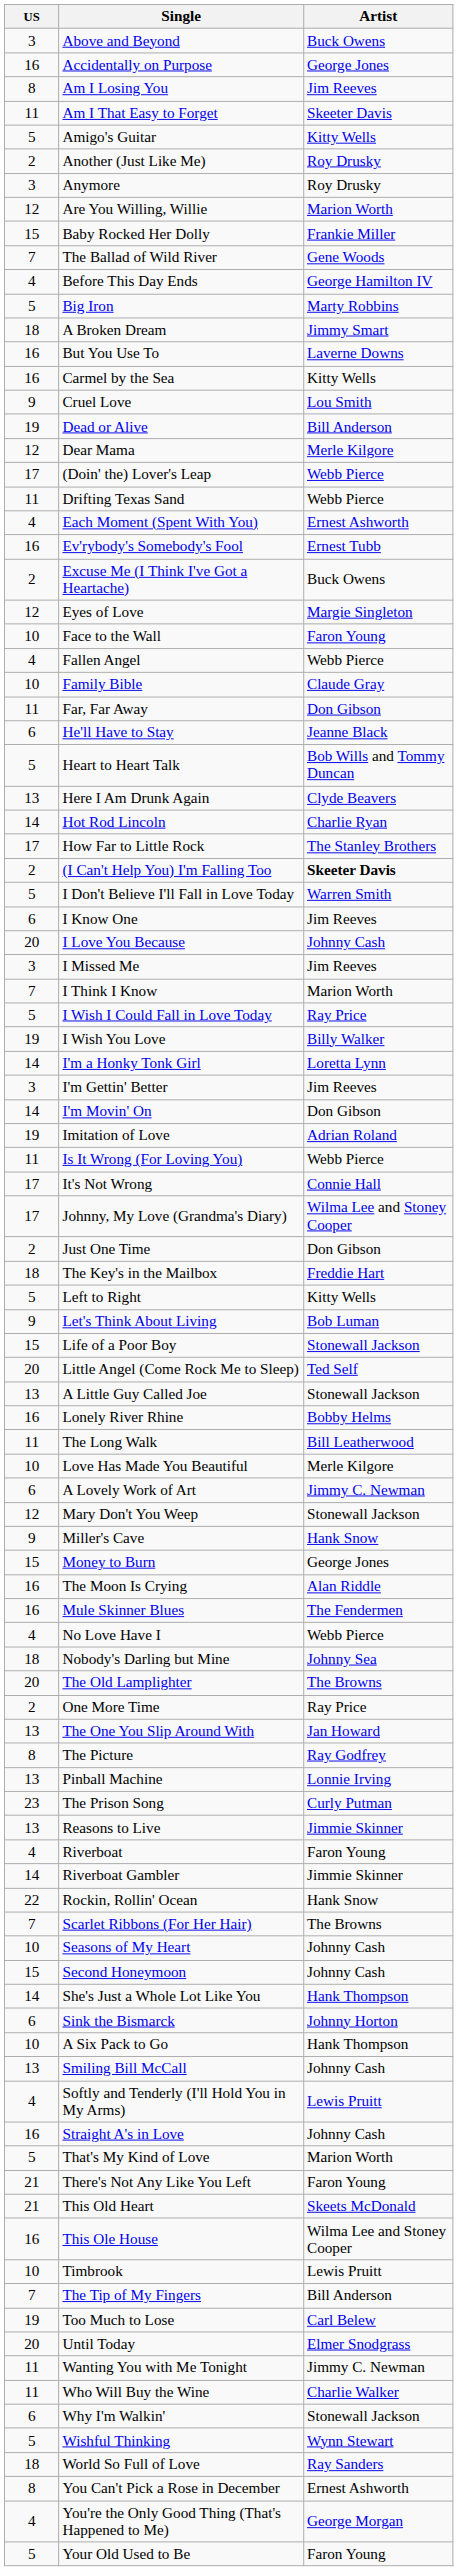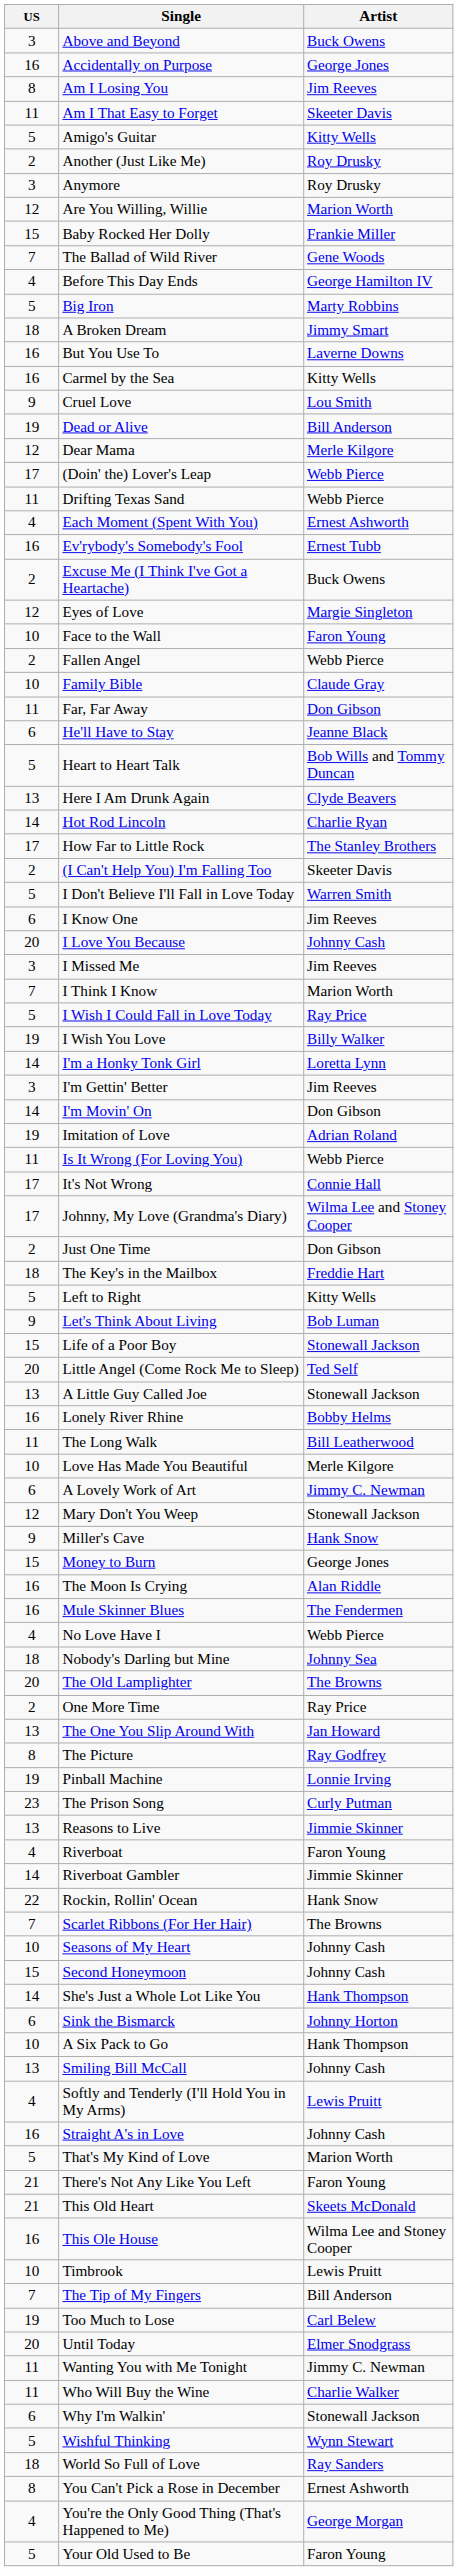 <table class="wikitable sortable">
 <tr>
 <th width="50"><small>US</small></th>
 <th width="250">Single</th>
 <th width="150">Artist</th>
 </tr>
 <tr>
 <td align="center">3</td>
 <td><a href='#'>Above and Beyond</a></td>
 <td><a href='#'>Buck Owens</a></td>
 </tr>
 <tr>
 <td align="center">16</td>
 <td><a href='#'>Accidentally on Purpose</a></td>
 <td><a href='#'>George Jones</a></td>
 </tr>
 <tr>
 <td align="center">8</td>
 <td><a href='#'>Am I Losing You</a></td>
 <td><a href='#'>Jim Reeves</a></td>
 </tr>
 <tr>
 <td align="center">11</td>
 <td><a href='#'>Am I That Easy to Forget</a></td>
 <td><a href='#'>Skeeter Davis</a></td>
 </tr>
 <tr>
 <td align="center">5</td>
 <td>Amigo's Guitar</td>
 <td><a href='#'>Kitty Wells</a></td>
 </tr>
 <tr>
 <td align="center">2</td>
 <td>Another (Just Like Me)</td>
 <td><a href='#'>Roy Drusky</a></td>
 </tr>
 <tr>
 <td align="center">3</td>
 <td>Anymore</td>
 <td>Roy Drusky</td>
 </tr>
 <tr>
 <td align="center">12</td>
 <td>Are You Willing, Willie</td>
 <td><a href='#'>Marion Worth</a></td>
 </tr>
 <tr>
 <td align="center">15</td>
 <td>Baby Rocked Her Dolly</td>
 <td><a href='#'>Frankie Miller</a></td>
 </tr>
 <tr>
 <td align="center">7</td>
 <td>The Ballad of Wild River</td>
 <td><a href='#'>Gene Woods</a></td>
 </tr>
 <tr>
 <td align="center">4</td>
 <td>Before This Day Ends</td>
 <td><a href='#'>George Hamilton IV</a></td>
 </tr>
 <tr>
 <td align="center">5</td>
 <td><a href='#'>Big Iron</a></td>
 <td><a href='#'>Marty Robbins</a></td>
 </tr>
 <tr>
 <td align="center">18</td>
 <td>A Broken Dream</td>
 <td><a href='#'>Jimmy Smart</a></td>
 </tr>
 <tr>
 <td align="center">16</td>
 <td>But You Use To</td>
 <td><a href='#'>Laverne Downs</a></td>
 </tr>
 <tr>
 <td align="center">16</td>
 <td>Carmel by the Sea</td>
 <td>Kitty Wells</td>
 </tr>
 <tr>
 <td align="center">9</td>
 <td>Cruel Love</td>
 <td><a href='#'>Lou Smith</a></td>
 </tr>
 <tr>
 <td align="center">19</td>
 <td><a href='#'>Dead or Alive</a></td>
 <td><a href='#'>Bill Anderson</a></td>
 </tr>
 <tr>
 <td align="center">12</td>
 <td>Dear Mama</td>
 <td><a href='#'>Merle Kilgore</a></td>
 </tr>
 <tr>
 <td align="center">17</td>
 <td>(Doin' the) Lover's Leap</td>
 <td><a href='#'>Webb Pierce</a></td>
 </tr>
 <tr>
 <td align="center">11</td>
 <td>Drifting Texas Sand</td>
 <td>Webb Pierce</td>
 </tr>
 <tr>
 <td align="center">4</td>
 <td><a href='#'>Each Moment (Spent With You)</a></td>
 <td><a href='#'>Ernest Ashworth</a></td>
 </tr>
 <tr>
 <td align="center">16</td>
 <td><a href='#'>Ev'rybody's Somebody's Fool</a></td>
 <td><a href='#'>Ernest Tubb</a></td>
 </tr>
 <tr>
 <td align="center">2</td>
 <td><a href='#'>Excuse Me (I Think I've Got a Heartache)</a></td>
 <td>Buck Owens</td>
 </tr>
 <tr>
 <td align="center">12</td>
 <td>Eyes of Love</td>
 <td><a href='#'>Margie Singleton</a></td>
 </tr>
 <tr>
 <td align="center">10</td>
 <td>Face to the Wall</td>
 <td><a href='#'>Faron Young</a></td>
 </tr>
 <tr>
-<td align="center">4</td>
+<td align="center">2</td>
 <td>Fallen Angel</td>
 <td>Webb Pierce</td>
 </tr>
 <tr>
 <td align="center">10</td>
 <td><a href='#'>Family Bible</a></td>
 <td><a href='#'>Claude Gray</a></td>
 </tr>
 <tr>
 <td align="center">11</td>
 <td>Far, Far Away</td>
 <td><a href='#'>Don Gibson</a></td>
 </tr>
 <tr>
 <td align="center">6</td>
 <td><a href='#'>He'll Have to Stay</a></td>
 <td><a href='#'>Jeanne Black</a></td>
 </tr>
 <tr>
 <td align="center">5</td>
 <td>Heart to Heart Talk</td>
 <td><a href='#'>Bob Wills</a> and <a href='#'>Tommy Duncan</a></td>
 </tr>
 <tr>
 <td align="center">13</td>
 <td>Here I Am Drunk Again</td>
 <td><a href='#'>Clyde Beavers</a></td>
 </tr>
 <tr>
 <td align="center">14</td>
 <td><a href='#'>Hot Rod Lincoln</a></td>
 <td><a href='#'>Charlie Ryan</a></td>
 </tr>
 <tr>
 <td align="center">17</td>
 <td>How Far to Little Rock</td>
 <td><a href='#'>The Stanley Brothers</a></td>
 </tr>
 <tr>
 <td align="center">2</td>
 <td><a href='#'>(I Can't Help You) I'm Falling Too</a></td>
-<td><strong>Skeeter Davis</strong></td>
+<td>Skeeter Davis</td>
 </tr>
 <tr>
 <td align="center">5</td>
 <td>I Don't Believe I'll Fall in Love Today</td>
 <td><a href='#'>Warren Smith</a></td>
 </tr>
 <tr>
 <td align="center">6</td>
 <td>I Know One</td>
 <td>Jim Reeves</td>
 </tr>
 <tr>
 <td align="center">20</td>
 <td><a href='#'>I Love You Because</a></td>
 <td><a href='#'>Johnny Cash</a></td>
 </tr>
 <tr>
 <td align="center">3</td>
 <td>I Missed Me</td>
 <td>Jim Reeves</td>
 </tr>
 <tr>
 <td align="center">7</td>
 <td>I Think I Know</td>
 <td>Marion Worth</td>
 </tr>
 <tr>
 <td align="center">5</td>
 <td><a href='#'>I Wish I Could Fall in Love Today</a></td>
 <td><a href='#'>Ray Price</a></td>
 </tr>
 <tr>
 <td align="center">19</td>
 <td>I Wish You Love</td>
 <td><a href='#'>Billy Walker</a></td>
 </tr>
 <tr>
 <td align="center">14</td>
 <td><a href='#'>I'm a Honky Tonk Girl</a></td>
 <td><a href='#'>Loretta Lynn</a></td>
 </tr>
 <tr>
 <td align="center">3</td>
 <td>I'm Gettin' Better</td>
 <td>Jim Reeves</td>
 </tr>
 <tr>
 <td align="center">14</td>
 <td><a href='#'>I'm Movin' On</a></td>
 <td>Don Gibson</td>
 </tr>
 <tr>
 <td align="center">19</td>
 <td>Imitation of Love</td>
 <td><a href='#'>Adrian Roland</a></td>
 </tr>
 <tr>
 <td align="center">11</td>
 <td><a href='#'>Is It Wrong (For Loving You)</a></td>
 <td>Webb Pierce</td>
 </tr>
 <tr>
 <td align="center">17</td>
 <td>It's Not Wrong</td>
 <td><a href='#'>Connie Hall</a></td>
 </tr>
 <tr>
 <td align="center">17</td>
 <td>Johnny, My Love (Grandma's Diary)</td>
 <td><a href='#'>Wilma Lee</a> and <a href='#'>Stoney Cooper</a></td>
 </tr>
 <tr>
 <td align="center">2</td>
 <td>Just One Time</td>
 <td>Don Gibson</td>
 </tr>
 <tr>
 <td align="center">18</td>
 <td>The Key's in the Mailbox</td>
 <td><a href='#'>Freddie Hart</a></td>
 </tr>
 <tr>
 <td align="center">5</td>
 <td>Left to Right</td>
 <td>Kitty Wells</td>
 </tr>
 <tr>
 <td align="center">9</td>
 <td><a href='#'>Let's Think About Living</a></td>
 <td><a href='#'>Bob Luman</a></td>
 </tr>
 <tr>
 <td align="center">15</td>
 <td>Life of a Poor Boy</td>
 <td><a href='#'>Stonewall Jackson</a></td>
 </tr>
 <tr>
 <td align="center">20</td>
 <td>Little Angel (Come Rock Me to Sleep)</td>
 <td><a href='#'>Ted Self</a></td>
 </tr>
 <tr>
 <td align="center">13</td>
 <td>A Little Guy Called Joe</td>
 <td>Stonewall Jackson</td>
 </tr>
 <tr>
 <td align="center">16</td>
 <td>Lonely River Rhine</td>
 <td><a href='#'>Bobby Helms</a></td>
 </tr>
 <tr>
 <td align="center">11</td>
 <td>The Long Walk</td>
 <td><a href='#'>Bill Leatherwood</a></td>
 </tr>
 <tr>
 <td align="center">10</td>
 <td>Love Has Made You Beautiful</td>
 <td>Merle Kilgore</td>
 </tr>
 <tr>
 <td align="center">6</td>
 <td>A Lovely Work of Art</td>
 <td><a href='#'>Jimmy C. Newman</a></td>
 </tr>
 <tr>
 <td align="center">12</td>
 <td>Mary Don't You Weep</td>
 <td>Stonewall Jackson</td>
 </tr>
 <tr>
 <td align="center">9</td>
 <td>Miller's Cave</td>
 <td><a href='#'>Hank Snow</a></td>
 </tr>
 <tr>
 <td align="center">15</td>
 <td><a href='#'>Money to Burn</a></td>
 <td>George Jones</td>
 </tr>
 <tr>
 <td align="center">16</td>
 <td>The Moon Is Crying</td>
 <td><a href='#'>Alan Riddle</a></td>
 </tr>
 <tr>
 <td align="center">16</td>
 <td><a href='#'>Mule Skinner Blues</a></td>
 <td><a href='#'>The Fendermen</a></td>
 </tr>
 <tr>
 <td align="center">4</td>
 <td>No Love Have I</td>
 <td>Webb Pierce</td>
 </tr>
 <tr>
 <td align="center">18</td>
 <td>Nobody's Darling but Mine</td>
 <td><a href='#'>Johnny Sea</a></td>
 </tr>
 <tr>
 <td align="center">20</td>
 <td><a href='#'>The Old Lamplighter</a></td>
 <td><a href='#'>The Browns</a></td>
 </tr>
 <tr>
 <td align="center">2</td>
 <td>One More Time</td>
 <td>Ray Price</td>
 </tr>
 <tr>
 <td align="center">13</td>
 <td><a href='#'>The One You Slip Around With</a></td>
 <td><a href='#'>Jan Howard</a></td>
 </tr>
 <tr>
 <td align="center">8</td>
 <td>The Picture</td>
 <td><a href='#'>Ray Godfrey</a></td>
 </tr>
 <tr>
-<td align="center">13</td>
+<td align="center">19</td>
 <td>Pinball Machine</td>
 <td><a href='#'>Lonnie Irving</a></td>
 </tr>
 <tr>
 <td align="center">23</td>
 <td>The Prison Song</td>
 <td><a href='#'>Curly Putman</a></td>
 </tr>
 <tr>
 <td align="center">13</td>
 <td>Reasons to Live</td>
 <td><a href='#'>Jimmie Skinner</a></td>
 </tr>
 <tr>
 <td align="center">4</td>
 <td>Riverboat</td>
 <td>Faron Young</td>
 </tr>
 <tr>
 <td align="center">14</td>
 <td>Riverboat Gambler</td>
 <td>Jimmie Skinner</td>
 </tr>
 <tr>
 <td align="center">22</td>
 <td>Rockin, Rollin' Ocean</td>
 <td>Hank Snow</td>
 </tr>
 <tr>
 <td align="center">7</td>
 <td><a href='#'>Scarlet Ribbons (For Her Hair)</a></td>
 <td>The Browns</td>
 </tr>
 <tr>
 <td align="center">10</td>
 <td><a href='#'>Seasons of My Heart</a></td>
 <td>Johnny Cash</td>
 </tr>
 <tr>
 <td align="center">15</td>
 <td><a href='#'>Second Honeymoon</a></td>
 <td>Johnny Cash</td>
 </tr>
 <tr>
 <td align="center">14</td>
 <td>She's Just a Whole Lot Like You</td>
 <td><a href='#'>Hank Thompson</a></td>
 </tr>
 <tr>
 <td align="center">6</td>
 <td><a href='#'>Sink the Bismarck</a></td>
 <td><a href='#'>Johnny Horton</a></td>
 </tr>
 <tr>
 <td align="center">10</td>
 <td>A Six Pack to Go</td>
 <td>Hank Thompson</td>
 </tr>
 <tr>
 <td align="center">13</td>
 <td><a href='#'>Smiling Bill McCall</a></td>
 <td>Johnny Cash</td>
 </tr>
 <tr>
 <td align="center">4</td>
 <td>Softly and Tenderly (I'll Hold You in My Arms)</td>
 <td><a href='#'>Lewis Pruitt</a></td>
 </tr>
 <tr>
 <td align="center">16</td>
 <td><a href='#'>Straight A's in Love</a></td>
 <td>Johnny Cash</td>
 </tr>
 <tr>
 <td align="center">5</td>
 <td>That's My Kind of Love</td>
 <td>Marion Worth</td>
 </tr>
 <tr>
 <td align="center">21</td>
 <td>There's Not Any Like You Left</td>
 <td>Faron Young</td>
 </tr>
 <tr>
 <td align="center">21</td>
 <td>This Old Heart</td>
 <td><a href='#'>Skeets McDonald</a></td>
 </tr>
 <tr>
 <td align="center">16</td>
 <td><a href='#'>This Ole House</a></td>
 <td>Wilma Lee and Stoney Cooper</td>
 </tr>
 <tr>
 <td align="center">10</td>
 <td>Timbrook</td>
 <td>Lewis Pruitt</td>
 </tr>
 <tr>
 <td align="center">7</td>
 <td><a href='#'>The Tip of My Fingers</a></td>
 <td>Bill Anderson</td>
 </tr>
 <tr>
 <td align="center">19</td>
 <td>Too Much to Lose</td>
 <td><a href='#'>Carl Belew</a></td>
 </tr>
 <tr>
 <td align="center">20</td>
 <td>Until Today</td>
 <td><a href='#'>Elmer Snodgrass</a></td>
 </tr>
 <tr>
 <td align="center">11</td>
 <td>Wanting You with Me Tonight</td>
 <td>Jimmy C. Newman</td>
 </tr>
 <tr>
 <td align="center">11</td>
 <td>Who Will Buy the Wine</td>
 <td><a href='#'>Charlie Walker</a></td>
 </tr>
 <tr>
 <td align="center">6</td>
 <td>Why I'm Walkin'</td>
 <td>Stonewall Jackson</td>
 </tr>
 <tr>
 <td align="center">5</td>
 <td><a href='#'>Wishful Thinking</a></td>
 <td><a href='#'>Wynn Stewart</a></td>
 </tr>
 <tr>
 <td align="center">18</td>
 <td>World So Full of Love</td>
 <td><a href='#'>Ray Sanders</a></td>
 </tr>
 <tr>
 <td align="center">8</td>
 <td>You Can't Pick a Rose in December</td>
 <td>Ernest Ashworth</td>
 </tr>
 <tr>
 <td align="center">4</td>
 <td>You're the Only Good Thing (That's Happened to Me)</td>
 <td><a href='#'>George Morgan</a></td>
 </tr>
 <tr>
 <td align="center">5</td>
 <td>Your Old Used to Be</td>
 <td>Faron Young</td>
 </tr>
 </table>
